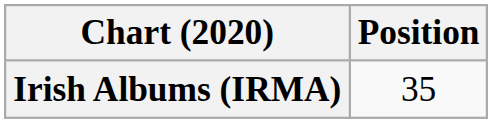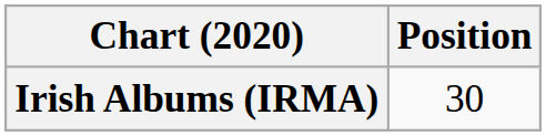 <table class="wikitable plainrowheaders" style="text-align:center;">
 <tr>
 <th scope="col">Chart (2020)</th>
 <th scope="col">Position</th>
 </tr>
 <tr>
 <th scope="row">Irish Albums (IRMA)</th>
-<td>35</td>
+<td>30</td>
 </tr>
 </table>
